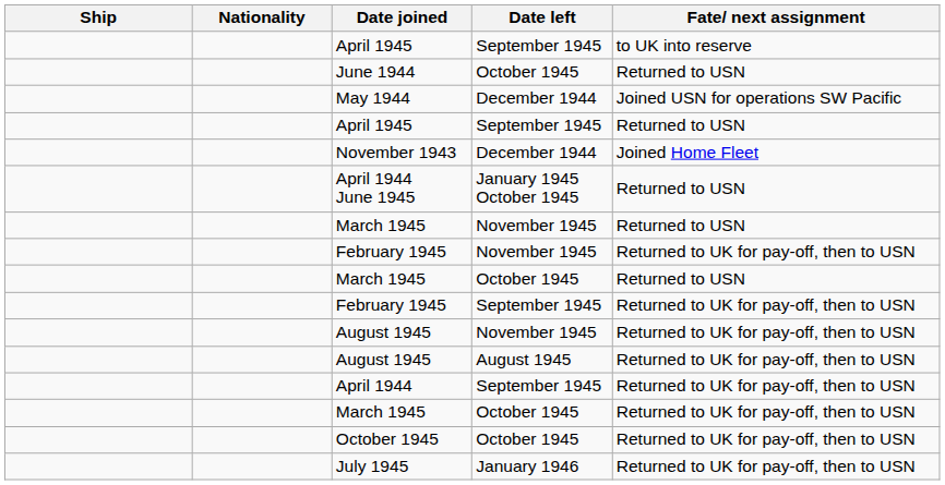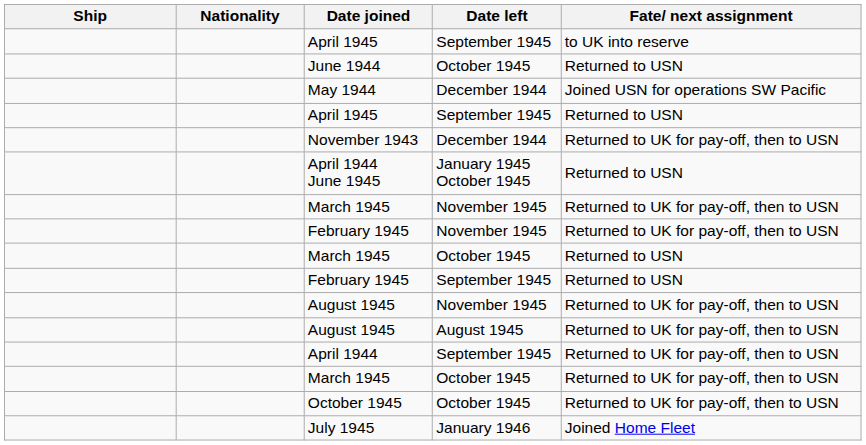 <table class="wikitable" width="100%">
 <tr>
 <th width="20%">Ship</th>
 <th width="15%">Nationality</th>
 <th width="15%">Date joined</th>
 <th width="15%">Date left</th>
 <th width="35%">Fate/ next assignment</th>
 </tr>
 <tr>
 <td></td>
 <td></td>
 <td>April 1945</td>
 <td>September 1945</td>
 <td>to UK into reserve</td>
 </tr>
 <tr>
 <td></td>
 <td></td>
 <td>June 1944</td>
 <td>October 1945</td>
 <td>Returned to USN</td>
 </tr>
 <tr>
 <td></td>
 <td></td>
 <td>May 1944</td>
 <td>December 1944</td>
 <td>Joined USN for operations SW Pacific</td>
 </tr>
 <tr>
 <td></td>
 <td></td>
 <td>April 1945</td>
 <td>September 1945</td>
 <td>Returned to USN</td>
 </tr>
 <tr>
 <td></td>
 <td></td>
 <td>November 1943</td>
 <td>December 1944</td>
-<td>Joined <a href='#'>Home Fleet</a></td>
+<td>Returned to UK for pay-off, then to USN</td>
 </tr>
 <tr>
 <td></td>
 <td></td>
 <td>April 1944<br>June 1945</td>
 <td>January 1945<br>October 1945</td>
 <td>Returned to USN</td>
 </tr>
 <tr>
 <td></td>
 <td></td>
 <td>March 1945</td>
 <td>November 1945</td>
-<td>Returned to USN</td>
+<td>Returned to UK for pay-off, then to USN</td>
 </tr>
 <tr>
 <td></td>
 <td></td>
 <td>February 1945</td>
 <td>November 1945</td>
 <td>Returned to UK for pay-off, then to USN</td>
 </tr>
 <tr>
 <td></td>
 <td></td>
 <td>March 1945</td>
 <td>October 1945</td>
 <td>Returned to USN</td>
 </tr>
 <tr>
 <td></td>
 <td></td>
 <td>February 1945</td>
 <td>September 1945</td>
-<td>Returned to UK for pay-off, then to USN</td>
+<td>Returned to USN</td>
 </tr>
 <tr>
 <td></td>
 <td></td>
 <td>August 1945</td>
 <td>November 1945</td>
 <td>Returned to UK for pay-off, then to USN</td>
 </tr>
 <tr>
 <td></td>
 <td></td>
 <td>August 1945</td>
 <td>August 1945</td>
 <td>Returned to UK for pay-off, then to USN</td>
 </tr>
 <tr>
 <td></td>
 <td></td>
 <td>April 1944</td>
 <td>September 1945</td>
 <td>Returned to UK for pay-off, then to USN</td>
 </tr>
 <tr>
 <td></td>
 <td></td>
 <td>March 1945</td>
 <td>October 1945</td>
 <td>Returned to UK for pay-off, then to USN</td>
 </tr>
 <tr>
 <td></td>
 <td></td>
 <td>October 1945</td>
 <td>October 1945</td>
 <td>Returned to UK for pay-off, then to USN</td>
 </tr>
 <tr>
 <td></td>
 <td></td>
 <td>July 1945</td>
 <td>January 1946</td>
-<td>Returned to UK for pay-off, then to USN</td>
+<td>Joined <a href='#'>Home Fleet</a></td>
 </tr>
 </table>
